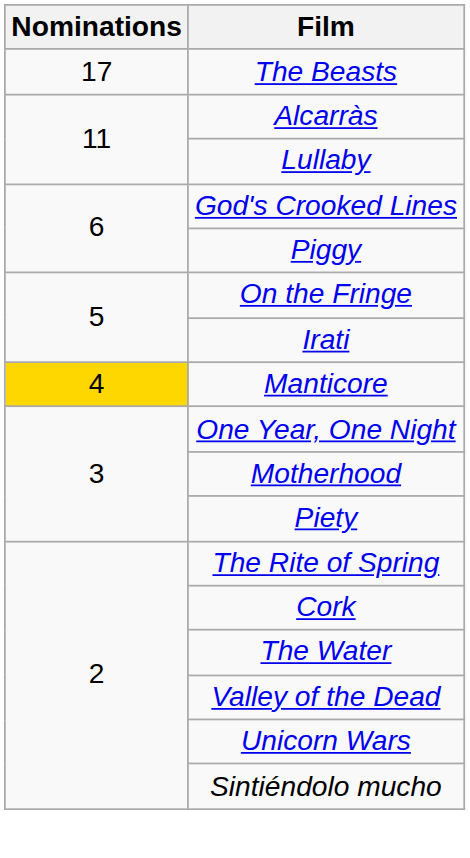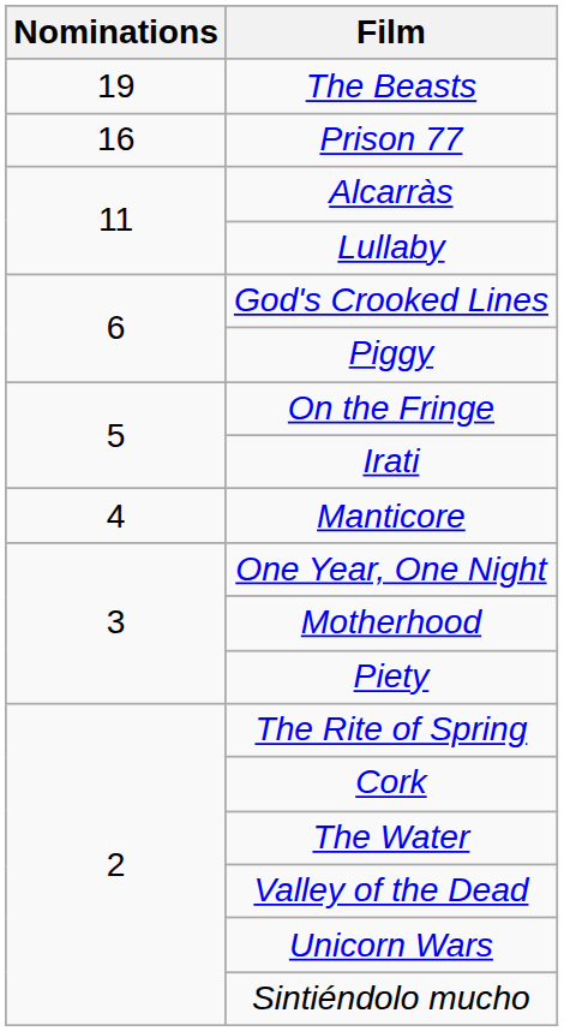 <table class="wikitable plainrowheaders" style="text-align:center;">
 <tr>
 <th scope="col" style="width:55px;">Nominations</th>
 <th scope="col" style="text-align:center;">Film</th>
 </tr>
 <tr>
-<td scope=row style="text-align:center">17</td>
+<td scope=row style="text-align:center">19</td>
 <td><em><a href='#'>The Beasts</a></em></td>
+</tr>
+<tr>
+<td scope=row style="text-align:center">16</td>
+<td><em><a href='#'>Prison 77</a></em></td>
 </tr>
 <tr>
 <td rowspan = "2" scope="row" style="text-align:center">11</td>
 <td><em><a href='#'>Alcarràs</a></em></td>
 </tr>
 <tr>
 <td><em><a href='#'>Lullaby</a></em></td>
 </tr>
 <tr>
 <td rowspan = "2" scope=row style="text-align:center;">6</td>
 <td><em><a href='#'>God's Crooked Lines</a></em></td>
 </tr>
 <tr>
 <td><em><a href='#'>Piggy</a></em></td>
 </tr>
 <tr>
 <td scope=row rowspan = "2" style="text-align:center;">5</td>
 <td><em><a href='#'>On the Fringe</a></em></td>
 </tr>
 <tr>
 <td><em><a href='#'>Irati</a></em></td>
 </tr>
 <tr>
-<td scope=row style="background: gold; text-align:center;">4</td>
+<td scope=row style="text-align:center;">4</td>
 <td><em><a href='#'>Manticore</a></em></td>
 </tr>
 <tr>
 <td scope=row rowspan = "3" style="text-align:center;">3</td>
 <td><em><a href='#'>One Year, One Night</a></em></td>
 </tr>
 <tr>
 <td><em><a href='#'>Motherhood</a></em></td>
 </tr>
 <tr>
 <td><em><a href='#'>Piety</a></em></td>
 </tr>
 <tr>
 <td scope=row rowspan=6 style="text-align:center;">2</td>
 <td><em><a href='#'>The Rite of Spring</a></em></td>
 </tr>
 <tr>
 <td><em><a href='#'>Cork</a></em></td>
 </tr>
 <tr>
 <td><em><a href='#'>The Water</a></em></td>
 </tr>
 <tr>
 <td><em><a href='#'>Valley of the Dead</a></em></td>
 </tr>
 <tr>
 <td><em><a href='#'>Unicorn Wars</a></em></td>
 </tr>
 <tr>
 <td><em>Sintiéndolo mucho</em></td>
 </tr>
 </table>
